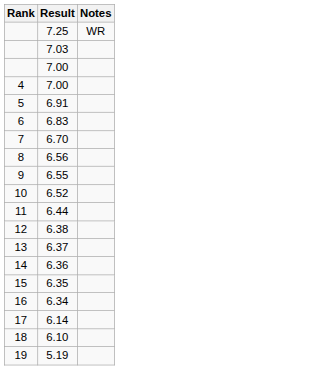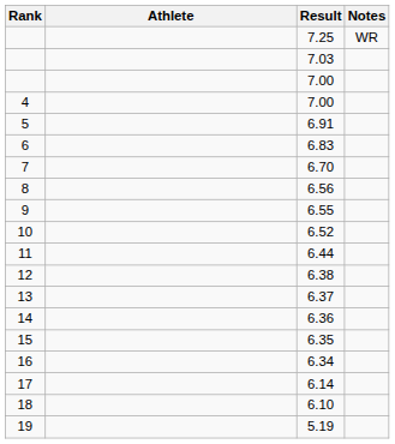 <table class="wikitable" style="text-align:center">
 <tr>
 <th>Rank</th>
+<th Style="width:18em">Athlete</th>
 <th>Result</th>
 <th>Notes</th>
 </tr>
 <tr>
 <td></td>
+<td style="text-align:left"></td>
 <td>7.25</td>
 <td>WR</td>
 </tr>
 <tr>
 <td></td>
+<td style="text-align:left"></td>
 <td>7.03</td>
 <td></td>
 </tr>
 <tr>
 <td></td>
+<td style="text-align:left"></td>
 <td>7.00</td>
 <td></td>
 </tr>
 <tr>
 <td>4</td>
+<td style="text-align:left"></td>
 <td>7.00</td>
 <td></td>
 </tr>
 <tr>
 <td>5</td>
+<td style="text-align:left"></td>
 <td>6.91</td>
 <td></td>
 </tr>
 <tr>
 <td>6</td>
+<td style="text-align:left"></td>
 <td>6.83</td>
 <td></td>
 </tr>
 <tr>
 <td>7</td>
+<td style="text-align:left"></td>
 <td>6.70</td>
 <td></td>
 </tr>
 <tr>
 <td>8</td>
+<td style="text-align:left"></td>
 <td>6.56</td>
 <td></td>
 </tr>
 <tr>
 <td>9</td>
+<td style="text-align:left"></td>
 <td>6.55</td>
 <td></td>
 </tr>
 <tr>
 <td>10</td>
+<td style="text-align:left"></td>
 <td>6.52</td>
 <td></td>
 </tr>
 <tr>
 <td>11</td>
+<td style="text-align:left"></td>
 <td>6.44</td>
 <td></td>
 </tr>
 <tr>
 <td>12</td>
+<td style="text-align:left"></td>
 <td>6.38</td>
 <td></td>
 </tr>
 <tr>
 <td>13</td>
+<td style="text-align:left"></td>
 <td>6.37</td>
 <td></td>
 </tr>
 <tr>
 <td>14</td>
+<td style="text-align:left"></td>
 <td>6.36</td>
 <td></td>
 </tr>
 <tr>
 <td>15</td>
+<td style="text-align:left"></td>
 <td>6.35</td>
 <td></td>
 </tr>
 <tr>
 <td>16</td>
+<td style="text-align:left"></td>
 <td>6.34</td>
 <td></td>
 </tr>
 <tr>
 <td>17</td>
+<td style="text-align:left"></td>
 <td>6.14</td>
 <td></td>
 </tr>
 <tr>
 <td>18</td>
+<td style="text-align:left"></td>
 <td>6.10</td>
 <td></td>
 </tr>
 <tr>
 <td>19</td>
+<td style="text-align:left"></td>
 <td>5.19</td>
 <td></td>
 </tr>
 </table>
